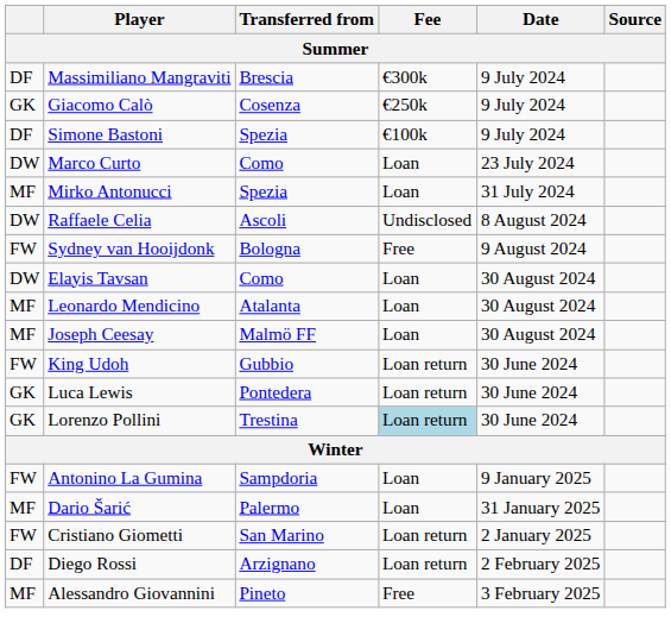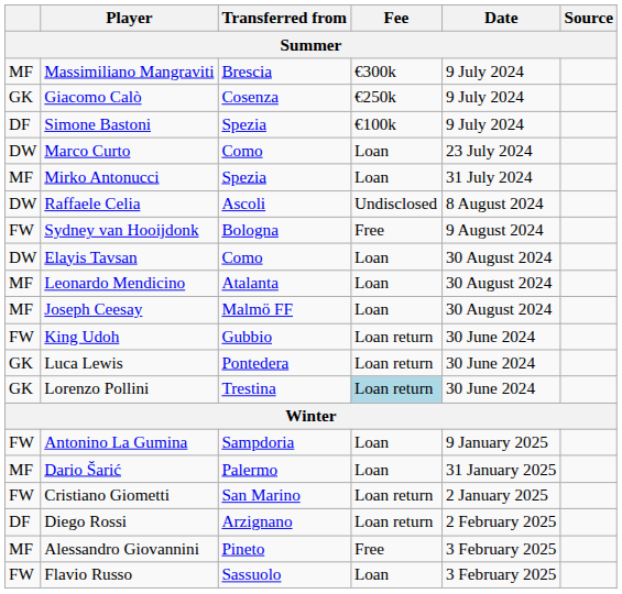 <table class="wikitable sortable">
 <tr>
 <th></th>
 <th scope="col">Player</th>
 <th>Transferred from</th>
 <th style="width: 80px;">Fee</th>
 <th scope="col">Date</th>
 <th scope="col">Source</th>
 </tr>
 <tr>
 <th colspan=6>Summer</th>
 </tr>
 <tr>
-<td>DF</td>
+<td>MF</td>
 <td> <a href='#'>Massimiliano Mangraviti</a></td>
 <td> <a href='#'>Brescia</a></td>
 <td>€300k</td>
 <td>9 July 2024</td>
 <td></td>
 </tr>
 <tr>
 <td>GK</td>
 <td> <a href='#'>Giacomo Calò</a></td>
 <td> <a href='#'>Cosenza</a></td>
 <td>€250k</td>
 <td>9 July 2024</td>
 <td></td>
 </tr>
 <tr>
 <td>DF</td>
 <td> <a href='#'>Simone Bastoni</a></td>
 <td> <a href='#'>Spezia</a></td>
 <td>€100k</td>
 <td>9 July 2024</td>
 <td></td>
 </tr>
 <tr>
 <td>DW</td>
 <td> <a href='#'>Marco Curto</a></td>
 <td> <a href='#'>Como</a></td>
 <td>Loan</td>
 <td>23 July 2024</td>
 <td></td>
 </tr>
 <tr>
 <td>MF</td>
 <td> <a href='#'>Mirko Antonucci</a></td>
 <td> <a href='#'>Spezia</a></td>
 <td>Loan</td>
 <td>31 July 2024</td>
 <td></td>
 </tr>
 <tr>
 <td>DW</td>
 <td> <a href='#'>Raffaele Celia</a></td>
 <td> <a href='#'>Ascoli</a></td>
 <td>Undisclosed</td>
 <td>8 August 2024</td>
 <td></td>
 </tr>
 <tr>
 <td>FW</td>
 <td> <a href='#'>Sydney van Hooijdonk</a></td>
 <td> <a href='#'>Bologna</a></td>
 <td>Free</td>
 <td>9 August 2024</td>
 <td></td>
 </tr>
 <tr>
 <td>DW</td>
 <td> <a href='#'>Elayis Tavsan</a></td>
 <td> <a href='#'>Como</a></td>
 <td>Loan</td>
 <td>30 August 2024</td>
 <td></td>
 </tr>
 <tr>
 <td>MF</td>
 <td> <a href='#'>Leonardo Mendicino</a></td>
 <td> <a href='#'>Atalanta</a></td>
 <td>Loan</td>
 <td>30 August 2024</td>
 <td></td>
 </tr>
 <tr>
 <td>MF</td>
 <td> <a href='#'>Joseph Ceesay</a></td>
 <td> <a href='#'>Malmö FF</a></td>
 <td>Loan</td>
 <td>30 August 2024</td>
 <td></td>
 </tr>
 <tr>
 <td>FW</td>
 <td> <a href='#'>King Udoh</a></td>
 <td> <a href='#'>Gubbio</a></td>
 <td>Loan return</td>
 <td>30 June 2024</td>
 <td></td>
 </tr>
 <tr>
 <td>GK</td>
 <td> Luca Lewis</td>
 <td> <a href='#'>Pontedera</a></td>
 <td>Loan return</td>
 <td>30 June 2024</td>
 <td></td>
 </tr>
 <tr>
 <td>GK</td>
 <td> Lorenzo Pollini</td>
 <td> <a href='#'>Trestina</a></td>
 <td style="background: lightblue;">Loan return</td>
 <td>30 June 2024</td>
 <td></td>
 </tr>
 <tr>
 <th colspan=6>Winter</th>
 </tr>
 <tr>
 <td>FW</td>
 <td> <a href='#'>Antonino La Gumina</a></td>
 <td> <a href='#'>Sampdoria</a></td>
 <td>Loan</td>
 <td>9 January 2025</td>
 <td></td>
 </tr>
 <tr>
 <td>MF</td>
 <td> <a href='#'>Dario Šarić</a></td>
 <td> <a href='#'>Palermo</a></td>
 <td>Loan</td>
 <td>31 January 2025</td>
 <td></td>
 </tr>
 <tr>
 <td>FW</td>
 <td> Cristiano Giometti</td>
 <td> <a href='#'>San Marino</a></td>
 <td>Loan return</td>
 <td>2 January 2025</td>
 <td></td>
 </tr>
 <tr>
 <td>DF</td>
 <td> Diego Rossi</td>
 <td> <a href='#'>Arzignano</a></td>
 <td>Loan return</td>
 <td>2 February 2025</td>
 <td></td>
 </tr>
 <tr>
 <td>MF</td>
 <td> Alessandro Giovannini</td>
 <td> <a href='#'>Pineto</a></td>
 <td>Free</td>
 <td>3 February 2025</td>
 <td></td>
 </tr>
+<tr>
+<td>FW</td>
+<td> Flavio Russo</td>
+<td> <a href='#'>Sassuolo</a></td>
+<td>Loan</td>
+<td>3 February 2025</td>
+<td></td>
+</tr>
 </table>
